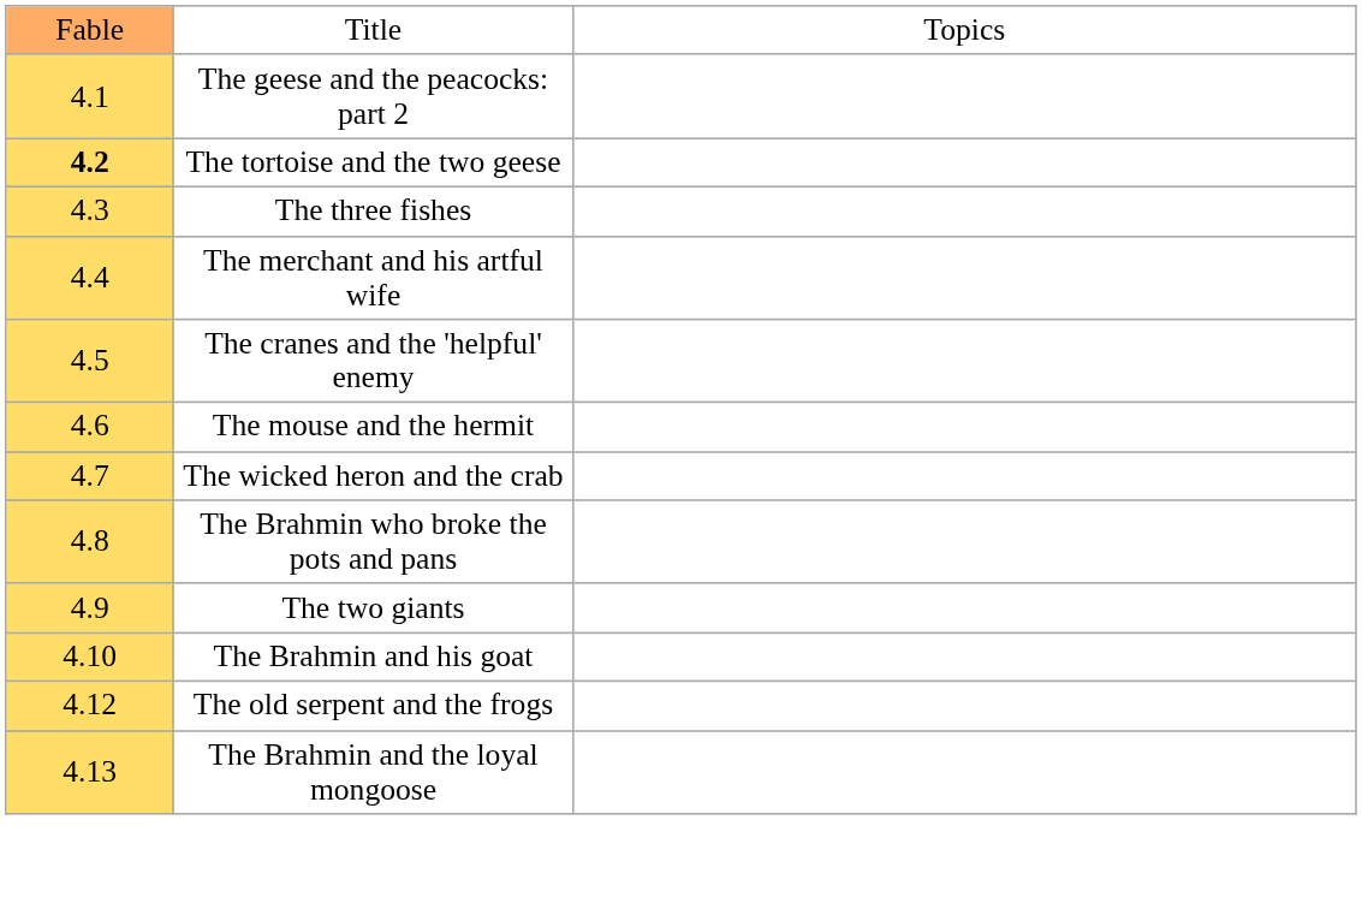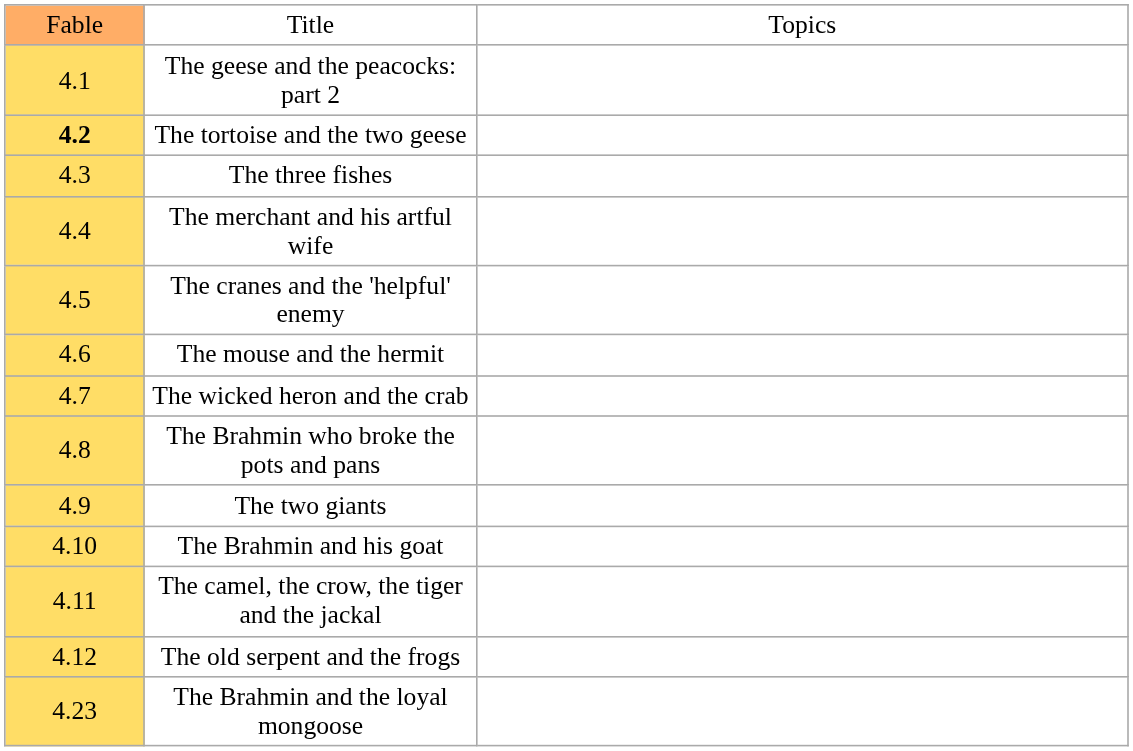 <table class="wikitable" align=center style = " background: transparent; ">
 <tr style="text-align: center;">
 <td width=80px style="background: #ffad66;">Fable</td>
 <td width=200px>Title</td>
 <td width= 400px>Topics</td>
 </tr>
 <tr style="text-align: center;">
 <td style="background: #ffdd66;">4.1</td>
 <td>The geese and the peacocks: part 2</td>
 <td></td>
 </tr>
 <tr style="text-align: center;">
 <td style="background: #ffdd66;"><strong>4.2</strong></td>
 <td>The tortoise and the two geese</td>
 <td></td>
 </tr>
 <tr style="text-align: center;">
 <td style="background: #ffdd66;">4.3</td>
 <td>The three fishes</td>
 <td></td>
 </tr>
 <tr style="text-align: center;">
 <td style="background: #ffdd66;">4.4</td>
 <td>The merchant and his artful wife</td>
 <td></td>
 </tr>
 <tr style="text-align: center;">
 <td style="background: #ffdd66;">4.5</td>
 <td>The cranes and the 'helpful' enemy</td>
 <td></td>
 </tr>
 <tr style="text-align: center;">
 <td style="background: #ffdd66;">4.6</td>
 <td>The mouse and the hermit</td>
 <td></td>
 </tr>
 <tr style="text-align: center;">
 <td style="background: #ffdd66;">4.7</td>
 <td>The wicked heron and the crab</td>
 <td></td>
 </tr>
 <tr style="text-align: center;">
 <td style="background: #ffdd66;">4.8</td>
 <td>The Brahmin who broke the pots and pans</td>
 <td></td>
 </tr>
 <tr style="text-align: center;">
 <td style="background: #ffdd66;">4.9</td>
 <td>The two giants</td>
 <td></td>
 </tr>
 <tr style="text-align: center;">
 <td style="background: #ffdd66;">4.10</td>
 <td>The Brahmin and his goat</td>
 <td></td>
 </tr>
 <tr style="text-align: center;">
+<td style="background: #ffdd66;">4.11</td>
+<td>The camel, the crow, the tiger and the jackal</td>
+<td></td>
+</tr>
+<tr style="text-align: center;">
 <td style="background: #ffdd66;">4.12</td>
 <td>The old serpent and the frogs</td>
 <td></td>
 </tr>
 <tr style="text-align: center;">
-<td style="background: #ffdd66;">4.13</td>
+<td style="background: #ffdd66;">4.23</td>
 <td>The Brahmin and the loyal mongoose</td>
 <td></td>
 </tr>
 </table>
